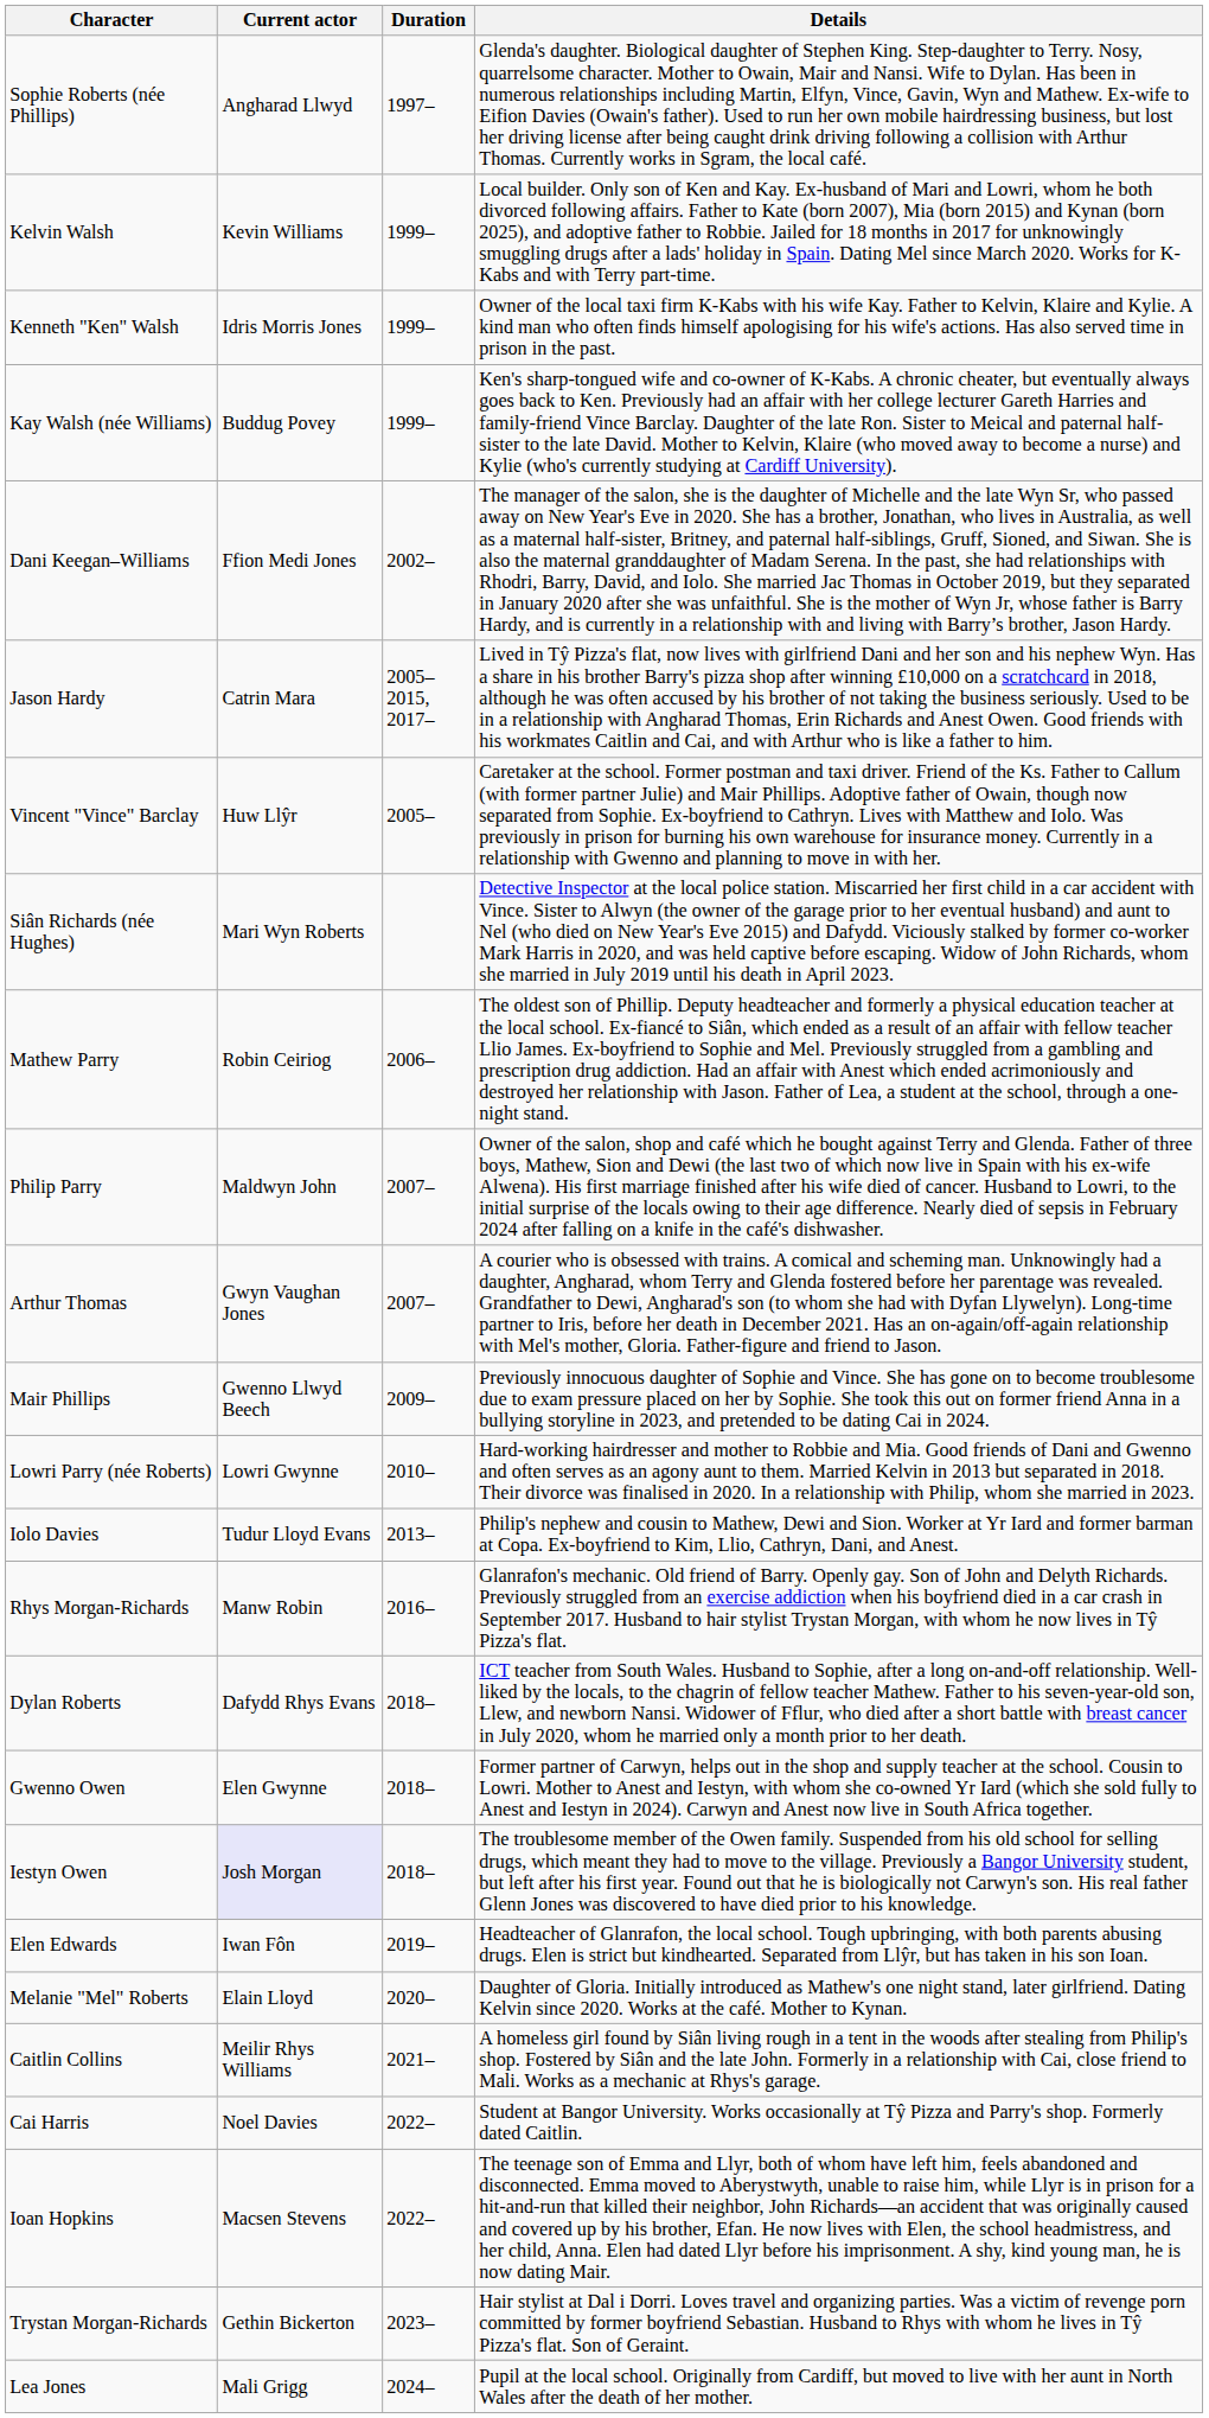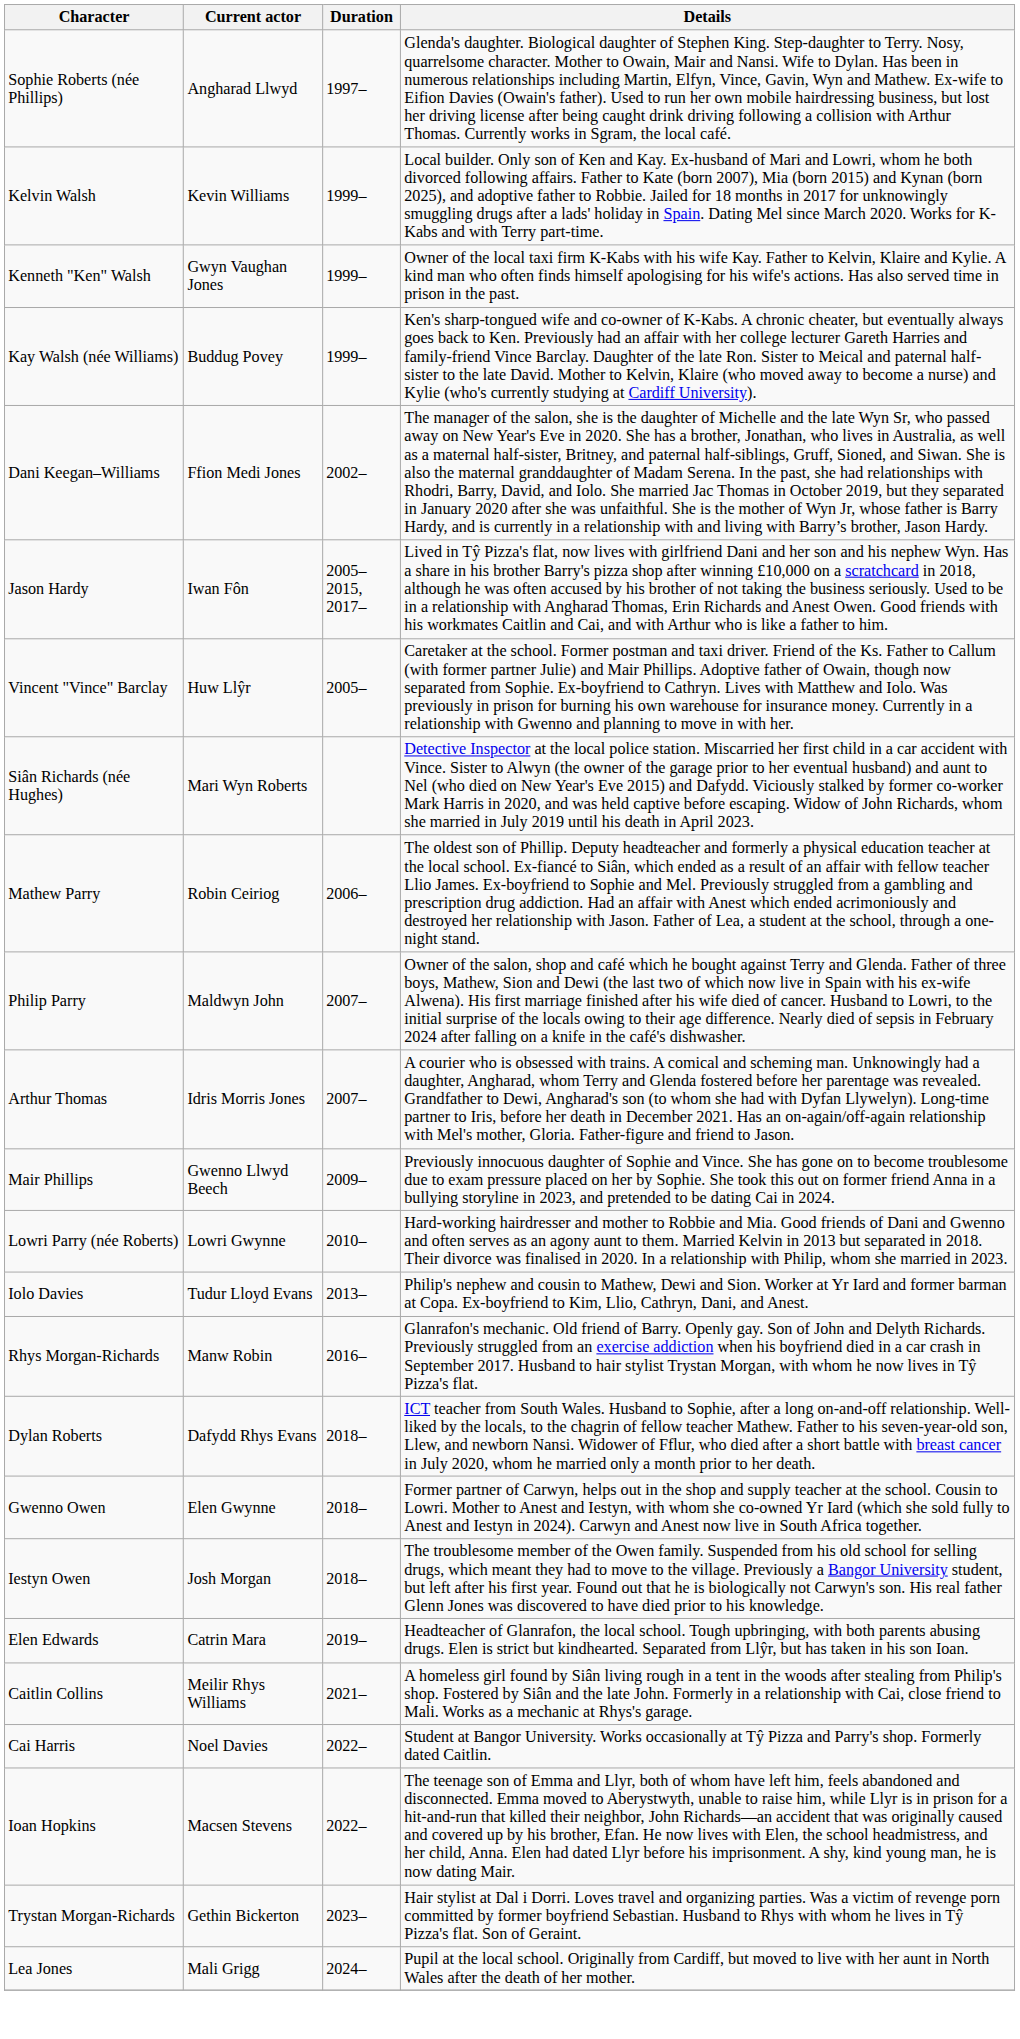 <table class="wikitable sortable">
 <tr>
 <th style="width:170px;">Character</th>
 <th style="width:130px;">Current actor</th>
 <th style="width:70px;">Duration</th>
 <th style="width:600px;">Details</th>
 </tr>
 <tr>
 <td>Sophie Roberts (née Phillips)</td>
 <td>Angharad Llwyd</td>
 <td>1997–</td>
 <td>Glenda's daughter. Biological daughter of Stephen King. Step-daughter to Terry. Nosy, quarrelsome character. Mother to Owain, Mair and Nansi. Wife to Dylan. Has been in numerous relationships including Martin, Elfyn, Vince, Gavin, Wyn and Mathew. Ex-wife to Eifion Davies (Owain's father). Used to run her own mobile hairdressing business, but lost her driving license after being caught drink driving following a collision with Arthur Thomas. Currently works in Sgram, the local café.</td>
 </tr>
 <tr>
 <td>Kelvin Walsh</td>
 <td>Kevin Williams</td>
 <td>1999–</td>
 <td>Local builder. Only son of Ken and Kay. Ex-husband of Mari and Lowri, whom he both divorced following affairs. Father to Kate (born 2007), Mia (born 2015) and Kynan (born 2025), and adoptive father to Robbie. Jailed for 18 months in 2017 for unknowingly smuggling drugs after a lads' holiday in <a href='#'>Spain</a>. Dating Mel since March 2020. Works for K-Kabs and with Terry part-time.</td>
 </tr>
 <tr>
 <td>Kenneth "Ken" Walsh</td>
-<td>Idris Morris Jones</td>
+<td>Gwyn Vaughan Jones</td>
 <td>1999–</td>
 <td>Owner of the local taxi firm K-Kabs with his wife Kay. Father to Kelvin, Klaire and Kylie. A kind man who often finds himself apologising for his wife's actions. Has also served time in prison in the past.</td>
 </tr>
 <tr>
 <td>Kay Walsh (née Williams)</td>
 <td>Buddug Povey</td>
 <td>1999–</td>
 <td>Ken's sharp-tongued wife and co-owner of K-Kabs. A chronic cheater, but eventually always goes back to Ken. Previously had an affair with her college lecturer Gareth Harries and family-friend Vince Barclay. Daughter of the late Ron. Sister to Meical and paternal half-sister to the late David. Mother to Kelvin, Klaire (who moved away to become a nurse) and Kylie (who's currently studying at <a href='#'>Cardiff University</a>).</td>
 </tr>
 <tr>
 <td>Dani Keegan–Williams</td>
 <td>Ffion Medi Jones</td>
 <td>2002–</td>
 <td>The manager of the salon, she is the daughter of Michelle and the late Wyn Sr, who passed away on New Year's Eve in 2020. She has a brother, Jonathan, who lives in Australia, as well as a maternal half-sister, Britney, and paternal half-siblings, Gruff, Sioned, and Siwan. She is also the maternal granddaughter of Madam Serena. In the past, she had relationships with Rhodri, Barry, David, and Iolo. She married Jac Thomas in October 2019, but they separated in January 2020 after she was unfaithful. She is the mother of Wyn Jr, whose father is Barry Hardy, and is currently in a relationship with and living with Barry’s brother, Jason Hardy.</td>
 </tr>
 <tr>
 <td>Jason Hardy</td>
-<td>Catrin Mara</td>
+<td>Iwan Fôn</td>
 <td>2005–2015, 2017–</td>
 <td>Lived in Tŷ Pizza's flat, now lives with girlfriend Dani and her son and his nephew Wyn. Has a share in his brother Barry's pizza shop after winning £10,000 on a <a href='#'>scratchcard</a> in 2018, although he was often accused by his brother of not taking the business seriously. Used to be in a relationship with Angharad Thomas, Erin Richards and Anest Owen. Good friends with his workmates Caitlin and Cai, and with Arthur who is like a father to him.</td>
 </tr>
 <tr>
 <td>Vincent "Vince" Barclay</td>
 <td>Huw Llŷr</td>
 <td>2005–</td>
 <td>Caretaker at the school. Former postman and taxi driver. Friend of the Ks. Father to Callum (with former partner Julie) and Mair Phillips. Adoptive father of Owain, though now separated from Sophie. Ex-boyfriend to Cathryn. Lives with Matthew and Iolo. Was previously in prison for burning his own warehouse for insurance money. Currently in a relationship with Gwenno and planning to move in with her.</td>
 </tr>
 <tr>
 <td>Siân Richards (née Hughes)</td>
 <td>Mari Wyn Roberts</td>
 <td></td>
 <td><a href='#'>Detective Inspector</a> at the local police station. Miscarried her first child in a car accident with Vince. Sister to Alwyn (the owner of the garage prior to her eventual husband) and aunt to Nel (who died on New Year's Eve 2015) and Dafydd. Viciously stalked by former co-worker Mark Harris in 2020, and was held captive before escaping. Widow of John Richards, whom she married in July 2019 until his death in April 2023.</td>
 </tr>
 <tr>
 <td>Mathew Parry</td>
 <td>Robin Ceiriog</td>
 <td>2006–</td>
 <td>The oldest son of Phillip. Deputy headteacher and formerly a physical education teacher at the local school. Ex-fiancé to Siân, which ended as a result of an affair with fellow teacher Llio James. Ex-boyfriend to Sophie and Mel. Previously struggled from a gambling and prescription drug addiction. Had an affair with Anest which ended acrimoniously and destroyed her relationship with Jason. Father of Lea, a student at the school, through a one-night stand.</td>
 </tr>
 <tr>
 <td>Philip Parry</td>
 <td>Maldwyn John</td>
 <td>2007–</td>
 <td>Owner of the salon, shop and café which he bought against Terry and Glenda. Father of three boys, Mathew, Sion and Dewi (the last two of which now live in Spain with his ex-wife Alwena). His first marriage finished after his wife died of cancer. Husband to Lowri, to the initial surprise of the locals owing to their age difference. Nearly died of sepsis in February 2024 after falling on a knife in the café's dishwasher.</td>
 </tr>
 <tr>
 <td>Arthur Thomas</td>
-<td>Gwyn Vaughan Jones</td>
+<td>Idris Morris Jones</td>
 <td>2007–</td>
 <td>A courier who is obsessed with trains. A comical and scheming man. Unknowingly had a daughter, Angharad, whom Terry and Glenda fostered before her parentage was revealed. Grandfather to Dewi, Angharad's son (to whom she had with Dyfan Llywelyn). Long-time partner to Iris, before her death in December 2021. Has an on-again/off-again relationship with Mel's mother, Gloria. Father-figure and friend to Jason.</td>
 </tr>
 <tr>
 <td>Mair Phillips</td>
 <td>Gwenno Llwyd Beech</td>
 <td>2009–</td>
 <td>Previously innocuous daughter of Sophie and Vince. She has gone on to become troublesome due to exam pressure placed on her by Sophie. She took this out on former friend Anna in a bullying storyline in 2023, and pretended to be dating Cai in 2024.</td>
 </tr>
 <tr>
 <td>Lowri Parry (née Roberts)</td>
 <td>Lowri Gwynne</td>
 <td>2010–</td>
 <td>Hard-working hairdresser and mother to Robbie and Mia. Good friends of Dani and Gwenno and often serves as an agony aunt to them. Married Kelvin in 2013 but separated in 2018. Their divorce was finalised in 2020. In a relationship with Philip, whom she married in 2023.</td>
 </tr>
 <tr>
 <td>Iolo Davies</td>
 <td>Tudur Lloyd Evans</td>
 <td>2013–</td>
 <td>Philip's nephew and cousin to Mathew, Dewi and Sion. Worker at Yr Iard and former barman at Copa. Ex-boyfriend to Kim, Llio, Cathryn, Dani, and Anest.</td>
 </tr>
 <tr>
 <td>Rhys Morgan-Richards</td>
 <td>Manw Robin</td>
 <td>2016–</td>
 <td>Glanrafon's mechanic. Old friend of Barry. Openly gay. Son of John and Delyth Richards. Previously struggled from an <a href='#'>exercise addiction</a> when his boyfriend died in a car crash in September 2017. Husband to hair stylist Trystan Morgan, with whom he now lives in Tŷ Pizza's flat.</td>
 </tr>
 <tr>
 <td>Dylan Roberts</td>
 <td>Dafydd Rhys Evans</td>
 <td>2018–</td>
 <td><a href='#'>ICT</a> teacher from South Wales. Husband to Sophie, after a long on-and-off relationship. Well-liked by the locals, to the chagrin of fellow teacher Mathew. Father to his seven-year-old son, Llew, and newborn Nansi. Widower of Fflur, who died after a short battle with <a href='#'>breast cancer</a> in July 2020, whom he married only a month prior to her death.</td>
 </tr>
 <tr>
 <td>Gwenno Owen</td>
 <td>Elen Gwynne</td>
 <td>2018–</td>
 <td>Former partner of Carwyn, helps out in the shop and supply teacher at the school. Cousin to Lowri. Mother to Anest and Iestyn, with whom she co-owned Yr Iard (which she sold fully to Anest and Iestyn in 2024). Carwyn and Anest now live in South Africa together.</td>
 </tr>
 <tr>
 <td>Iestyn Owen</td>
-<td style="background: lavender;">Josh Morgan</td>
+<td>Josh Morgan</td>
 <td>2018–</td>
 <td>The troublesome member of the Owen family. Suspended from his old school for selling drugs, which meant they had to move to the village. Previously a <a href='#'>Bangor University</a> student, but left after his first year. Found out that he is biologically not Carwyn's son. His real father Glenn Jones was discovered to have died prior to his knowledge.</td>
 </tr>
 <tr>
 <td>Elen Edwards</td>
-<td>Iwan Fôn</td>
+<td>Catrin Mara</td>
 <td>2019–</td>
 <td>Headteacher of Glanrafon, the local school. Tough upbringing, with both parents abusing drugs. Elen is strict but kindhearted. Separated from Llŷr, but has taken in his son Ioan.</td>
-</tr>
-<tr>
-<td>Melanie "Mel" Roberts</td>
-<td>Elain Lloyd</td>
-<td>2020–</td>
-<td>Daughter of Gloria. Initially introduced as Mathew's one night stand, later girlfriend. Dating Kelvin since 2020. Works at the café. Mother to Kynan.</td>
 </tr>
 <tr>
 <td>Caitlin Collins</td>
 <td>Meilir Rhys Williams</td>
 <td>2021–</td>
 <td>A homeless girl found by Siân living rough in a tent in the woods after stealing from Philip's shop. Fostered by Siân and the late John. Formerly in a relationship with Cai, close friend to Mali. Works as a mechanic at Rhys's garage.</td>
 </tr>
 <tr>
 <td>Cai Harris</td>
 <td>Noel Davies</td>
 <td>2022–</td>
 <td>Student at Bangor University. Works occasionally at Tŷ Pizza and Parry's shop. Formerly dated Caitlin.</td>
 </tr>
 <tr>
 <td>Ioan Hopkins</td>
 <td>Macsen Stevens</td>
 <td>2022–</td>
 <td>The teenage son of Emma and Llyr, both of whom have left him, feels abandoned and disconnected. Emma moved to Aberystwyth, unable to raise him, while Llyr is in prison for a hit-and-run that killed their neighbor, John Richards—an accident that was originally caused and covered up by his brother, Efan. He now lives with Elen, the school headmistress, and her child, Anna. Elen had dated Llyr before his imprisonment. A shy, kind young man, he is now dating Mair.</td>
 </tr>
 <tr>
 <td>Trystan Morgan-Richards</td>
 <td>Gethin Bickerton</td>
 <td>2023–</td>
 <td>Hair stylist at Dal i Dorri. Loves travel and organizing parties. Was a victim of revenge porn committed by former boyfriend Sebastian. Husband to Rhys with whom he lives in Tŷ Pizza's flat. Son of Geraint.</td>
 </tr>
 <tr>
 <td>Lea Jones</td>
 <td>Mali Grigg</td>
 <td>2024–</td>
 <td>Pupil at the local school. Originally from Cardiff, but moved to live with her aunt in North Wales after the death of her mother.</td>
 </tr>
 <tr>
 </tr>
 </table>
